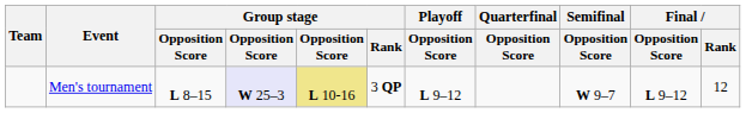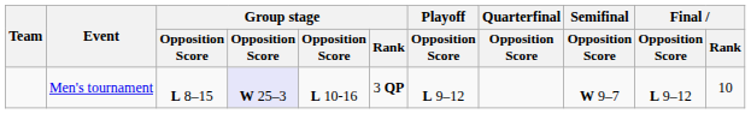 <table class="wikitable" style="text-align:center; font-size:90%;">
 <tr>
 <th rowspan=2>Team</th>
 <th rowspan=2>Event</th>
 <th colspan=4>Group stage</th>
 <th>Playoff</th>
 <th>Quarterfinal</th>
 <th>Semifinal</th>
 <th colspan=2>Final / </th>
 </tr>
 <tr style=font-size:95%>
 <th>Opposition<br>Score</th>
 <th>Opposition<br>Score</th>
 <th>Opposition<br>Score</th>
 <th>Rank</th>
 <th>Opposition<br>Score</th>
 <th>Opposition<br>Score</th>
 <th>Opposition<br>Score</th>
 <th>Opposition<br>Score</th>
 <th>Rank</th>
 </tr>
 <tr>
 <td align=left></td>
 <td align=left><a href='#'>Men's tournament</a></td>
 <td><br><strong>L</strong> 8–15</td>
 <td style="background: lavender;"><br><strong>W</strong> 25–3</td>
-<td style="background: khaki;"><br><strong>L</strong> 10-16</td>
+<td><br><strong>L</strong> 10-16</td>
 <td>3 <strong>QP</strong></td>
 <td><br><strong>L</strong> 9–12</td>
 <td></td>
 <td><br><strong>W</strong> 9–7</td>
 <td><br><strong>L</strong> 9–12</td>
-<td>12</td>
+<td>10</td>
 </tr>
 </table>
